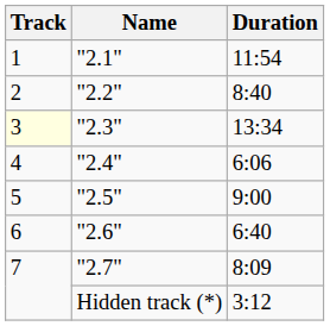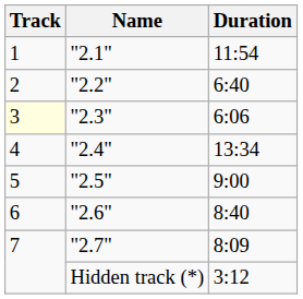 <table class="wikitable">
 <tr>
 <th><strong>Track</strong></th>
 <th><strong>Name</strong></th>
 <th><strong>Duration</strong> </th>
 </tr>
 <tr>
 <td>1</td>
 <td>"2.1"</td>
 <td>11:54</td>
 </tr>
 <tr>
 <td>2</td>
 <td>"2.2"</td>
-<td>8:40</td>
+<td>6:40</td>
 </tr>
 <tr>
 <td style="background: lightyellow;">3</td>
 <td>"2.3"</td>
-<td>13:34</td>
+<td>6:06</td>
 </tr>
 <tr>
 <td>4</td>
 <td>"2.4"</td>
-<td>6:06</td>
+<td>13:34</td>
 </tr>
 <tr>
 <td>5</td>
 <td>"2.5"</td>
 <td>9:00</td>
 </tr>
 <tr>
 <td>6</td>
 <td>"2.6"</td>
-<td>6:40</td>
+<td>8:40</td>
 </tr>
 <tr>
 <td rowspan="2" style="vertical-align:top;">7</td>
 <td>"2.7"</td>
 <td>8:09</td>
 </tr>
 <tr>
 <td>Hidden track (*)</td>
 <td>3:12</td>
 </tr>
 </table>
